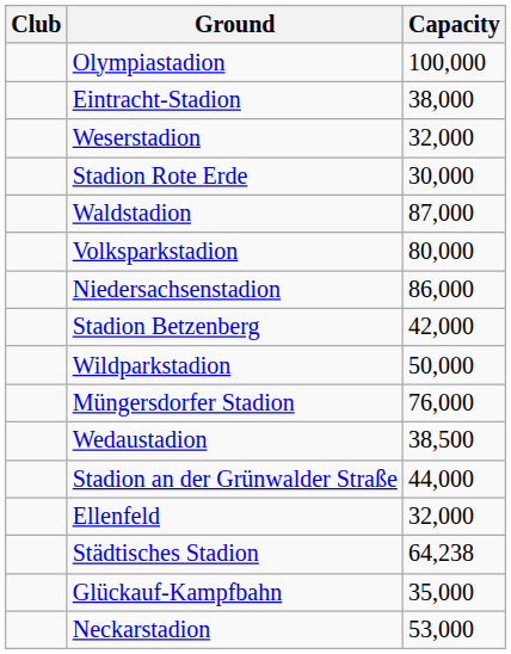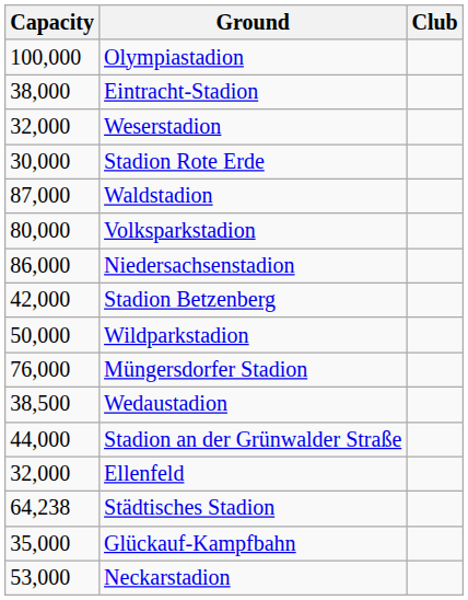 <table class="wikitable sortable">
 <tr>
+<th>Capacity</th>
+<th>Ground</th>
 <th>Club</th>
-<th>Ground</th>
-<th>Capacity</th>
 </tr>
 <tr>
+<td>100,000</td>
+<td><a href='#'>Olympiastadion</a></td>
 <td></td>
-<td><a href='#'>Olympiastadion</a></td>
-<td>100,000</td>
 </tr>
 <tr>
+<td>38,000</td>
+<td><a href='#'>Eintracht-Stadion</a></td>
 <td></td>
-<td><a href='#'>Eintracht-Stadion</a></td>
-<td>38,000</td>
 </tr>
 <tr>
+<td>32,000</td>
+<td><a href='#'>Weserstadion</a></td>
 <td></td>
-<td><a href='#'>Weserstadion</a></td>
-<td>32,000</td>
 </tr>
 <tr>
+<td>30,000</td>
+<td><a href='#'>Stadion Rote Erde</a></td>
 <td></td>
-<td><a href='#'>Stadion Rote Erde</a></td>
-<td>30,000</td>
 </tr>
 <tr>
+<td>87,000</td>
+<td><a href='#'>Waldstadion</a></td>
 <td></td>
-<td><a href='#'>Waldstadion</a></td>
-<td>87,000</td>
 </tr>
 <tr>
+<td>80,000</td>
+<td><a href='#'>Volksparkstadion</a></td>
 <td></td>
-<td><a href='#'>Volksparkstadion</a></td>
-<td>80,000</td>
 </tr>
 <tr>
+<td>86,000</td>
+<td><a href='#'>Niedersachsenstadion</a></td>
 <td></td>
-<td><a href='#'>Niedersachsenstadion</a></td>
-<td>86,000</td>
 </tr>
 <tr>
+<td>42,000</td>
+<td><a href='#'>Stadion Betzenberg</a></td>
 <td></td>
-<td><a href='#'>Stadion Betzenberg</a></td>
-<td>42,000</td>
 </tr>
 <tr>
+<td>50,000</td>
+<td><a href='#'>Wildparkstadion</a></td>
 <td></td>
-<td><a href='#'>Wildparkstadion</a></td>
-<td>50,000</td>
 </tr>
 <tr>
+<td>76,000</td>
+<td><a href='#'>Müngersdorfer Stadion</a></td>
 <td></td>
-<td><a href='#'>Müngersdorfer Stadion</a></td>
-<td>76,000</td>
 </tr>
 <tr>
+<td>38,500</td>
+<td><a href='#'>Wedaustadion</a></td>
 <td></td>
-<td><a href='#'>Wedaustadion</a></td>
-<td>38,500</td>
 </tr>
 <tr>
+<td>44,000</td>
+<td><a href='#'>Stadion an der Grünwalder Straße</a></td>
 <td></td>
-<td><a href='#'>Stadion an der Grünwalder Straße</a></td>
-<td>44,000</td>
 </tr>
 <tr>
+<td>32,000</td>
+<td><a href='#'>Ellenfeld</a></td>
 <td></td>
-<td><a href='#'>Ellenfeld</a></td>
-<td>32,000</td>
 </tr>
 <tr>
+<td>64,238</td>
+<td><a href='#'>Städtisches Stadion</a></td>
 <td></td>
-<td><a href='#'>Städtisches Stadion</a></td>
-<td>64,238</td>
 </tr>
 <tr>
+<td>35,000</td>
+<td><a href='#'>Glückauf-Kampfbahn</a></td>
 <td></td>
-<td><a href='#'>Glückauf-Kampfbahn</a></td>
-<td>35,000</td>
 </tr>
 <tr>
+<td>53,000</td>
+<td><a href='#'>Neckarstadion</a></td>
 <td></td>
-<td><a href='#'>Neckarstadion</a></td>
-<td>53,000</td>
 </tr>
 </table>
